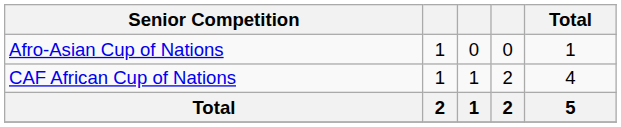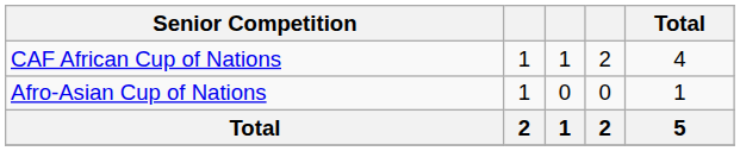 <table class="wikitable" style="width:30%; font-size:90%; text-align:center">
 <tr>
 <th>Senior Competition</th>
 <th></th>
 <th></th>
 <th></th>
 <th>Total</th>
 </tr>
 <tr>
+<td align=left><a href='#'>CAF African Cup of Nations</a></td>
+<td>1</td>
+<td>1</td>
+<td>2</td>
+<td>4</td>
+</tr>
+<tr>
 <td align=left><a href='#'>Afro-Asian Cup of Nations</a></td>
 <td>1</td>
 <td>0</td>
 <td>0</td>
 <td>1</td>
-</tr>
-<tr>
-<td align=left><a href='#'>CAF African Cup of Nations</a></td>
-<td>1</td>
-<td>1</td>
-<td>2</td>
-<td>4</td>
 </tr>
 <tr>
 <th>Total</th>
 <th>2</th>
 <th>1</th>
 <th>2</th>
 <th>5</th>
 </tr>
 <tr>
 </tr>
 </table>
